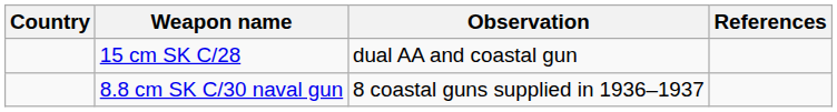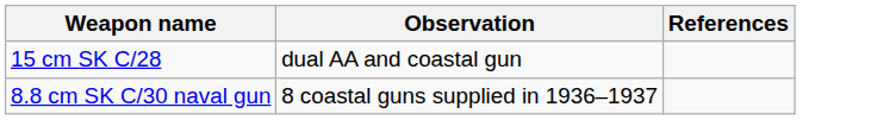 <table class="wikitable sortable" style="font-size:98%;">
 <tr>
-<th>Country</th>
 <th>Weapon name</th>
 <th>Observation</th>
 <th>References</th>
 </tr>
 <tr>
-<td></td>
 <td><a href='#'>15 cm SK C/28</a></td>
 <td>dual AA and coastal gun</td>
 <td></td>
 </tr>
 <tr>
-<td></td>
 <td><a href='#'>8.8 cm SK C/30 naval gun</a></td>
 <td>8 coastal guns supplied in 1936–1937</td>
 <td></td>
 </tr>
 </table>
